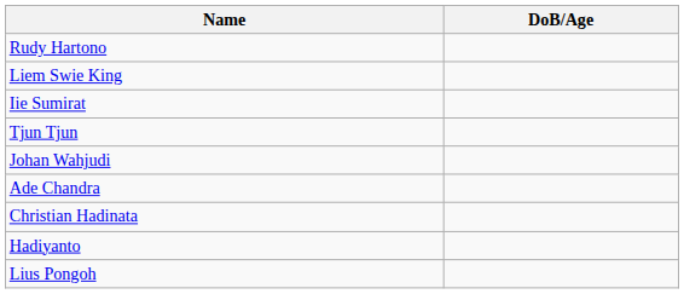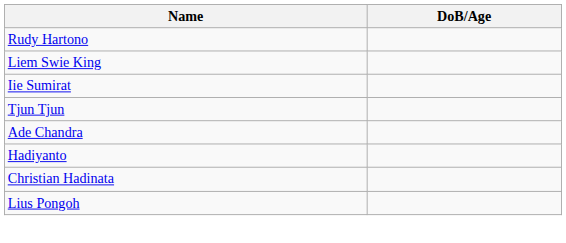 <table class="wikitable" style="width:600px; font-size:95%;">
 <tr>
 <th align="left">Name</th>
 <th align="left">DoB/Age</th>
 </tr>
 <tr>
 <td align="left"><a href='#'>Rudy Hartono</a></td>
 <td align="left"></td>
 </tr>
 <tr>
 <td align="left"><a href='#'>Liem Swie King</a></td>
 <td align="left"></td>
 </tr>
 <tr>
 <td align="left"><a href='#'>Iie Sumirat</a></td>
 <td align="left"></td>
 </tr>
 <tr>
 <td align="left"><a href='#'>Tjun Tjun</a></td>
 <td align="left"></td>
 </tr>
 <tr>
-<td align="left"><a href='#'>Johan Wahjudi</a></td>
+<td align="left"><a href='#'>Ade Chandra</a></td>
 <td align="left"></td>
 </tr>
 <tr>
-<td align="left"><a href='#'>Ade Chandra</a></td>
+<td align="left"><a href='#'>Hadiyanto</a></td>
 <td align="left"></td>
 </tr>
 <tr>
 <td align="left"><a href='#'>Christian Hadinata</a></td>
 <td align="left"></td>
 </tr>
 <tr>
-<td align="left"><a href='#'>Hadiyanto</a></td>
-<td align="left"></td>
-</tr>
-<tr>
 <td align="left"><a href='#'>Lius Pongoh</a></td>
 <td align="left"></td>
 </tr>
 </table>
